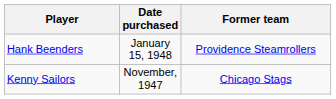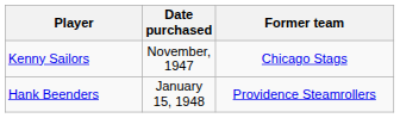 <table class="wikitable" style="text-align:center">
 <tr>
 <th style="width:160px">Player</th>
 <th style="width:80px">Date purchased</th>
 <th style="width:210px">Former team</th>
 </tr>
 <tr>
+<td align=left><a href='#'>Kenny Sailors</a></td>
+<td>November, 1947</td>
+<td><a href='#'>Chicago Stags</a></td>
+</tr>
+<tr>
 <td align=left><a href='#'>Hank Beenders</a></td>
 <td>January 15, 1948</td>
 <td><a href='#'>Providence Steamrollers</a></td>
 </tr>
-<tr>
-<td align=left><a href='#'>Kenny Sailors</a></td>
-<td>November, 1947</td>
-<td><a href='#'>Chicago Stags</a></td>
-</tr>
 </table>
